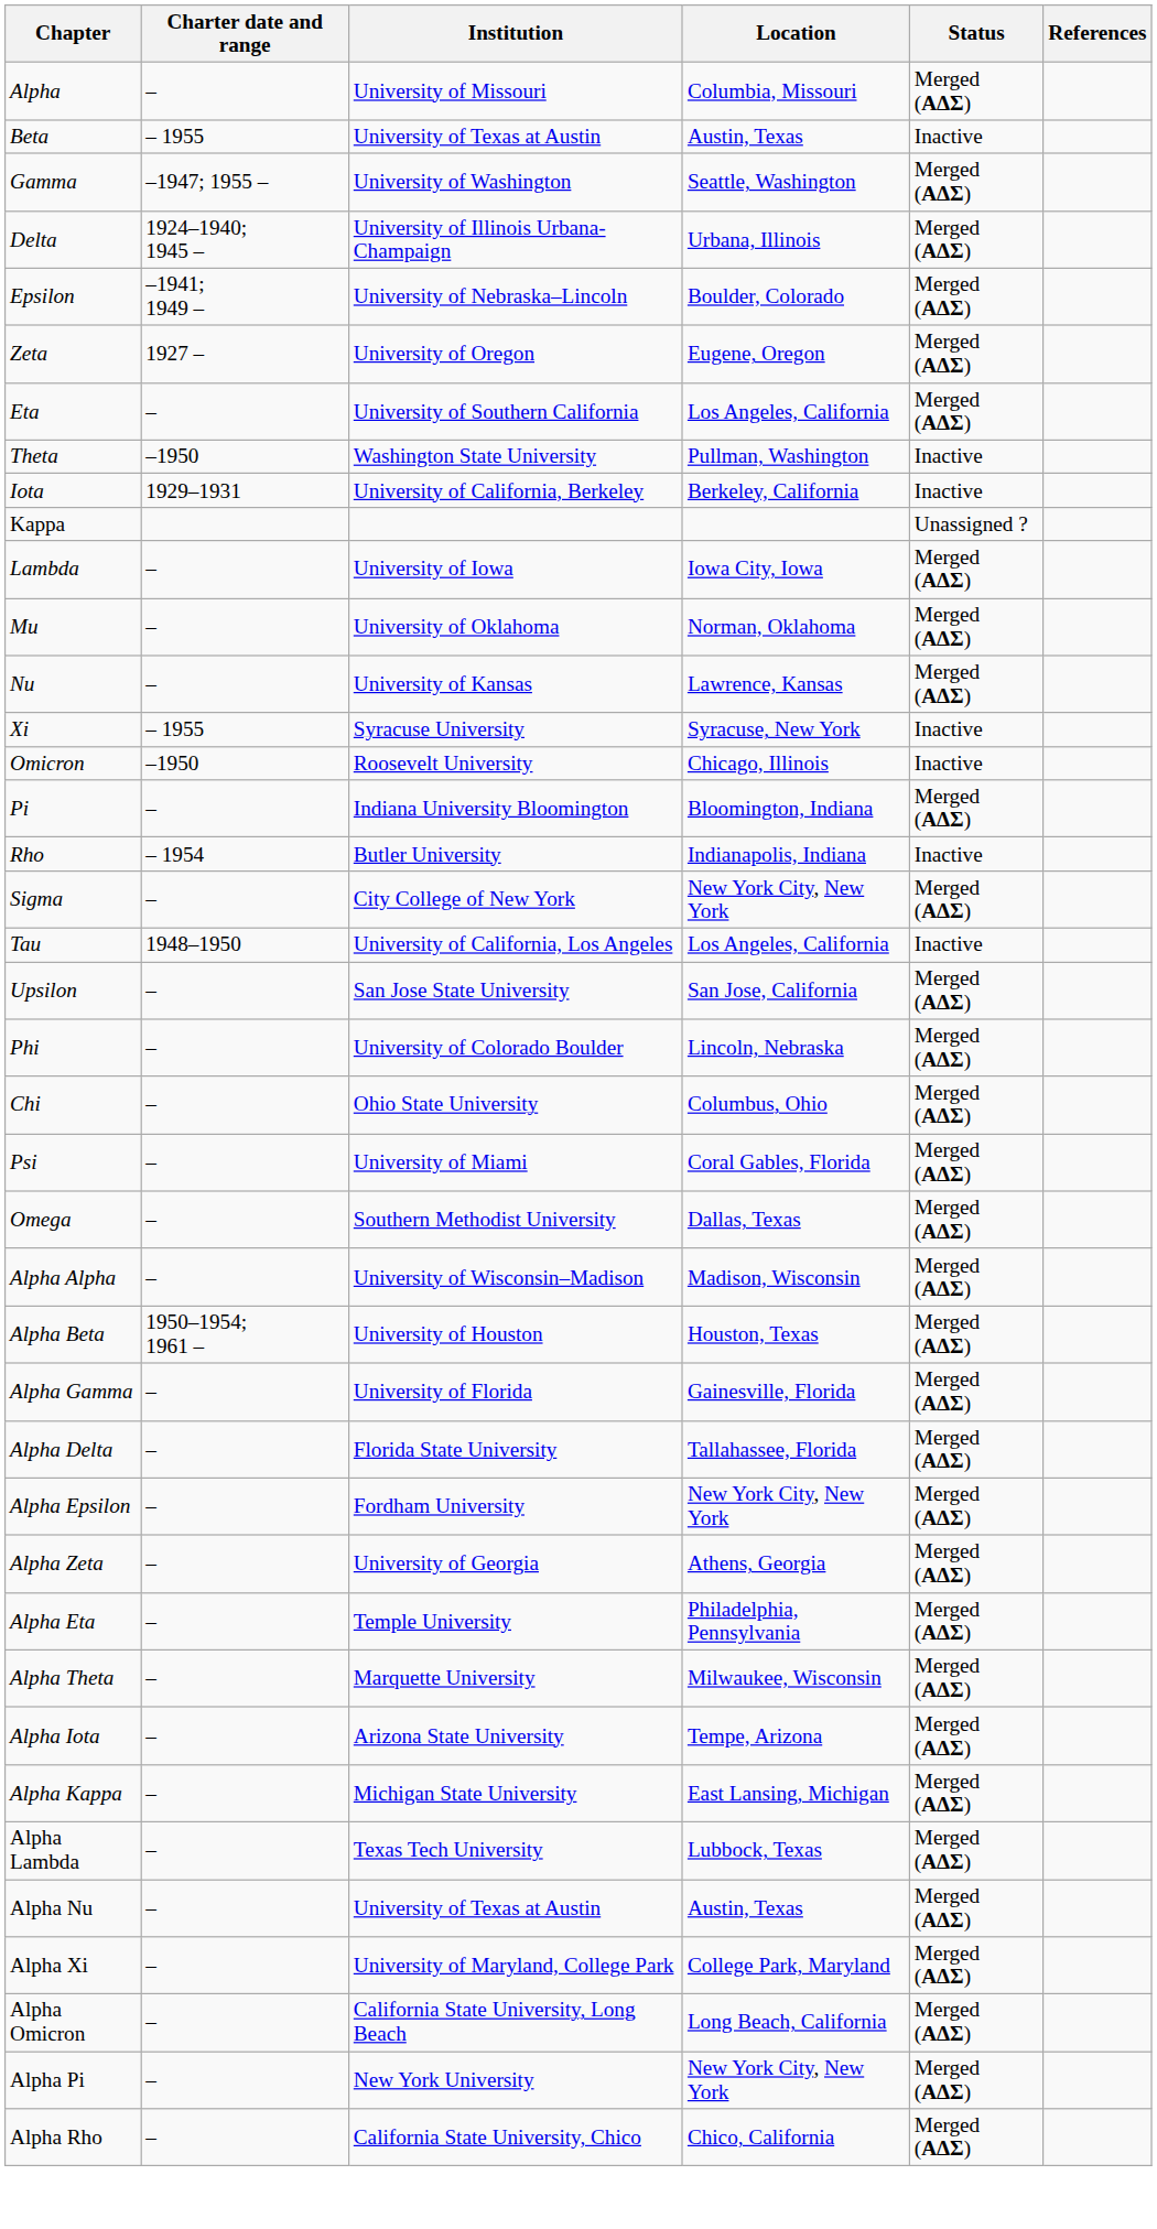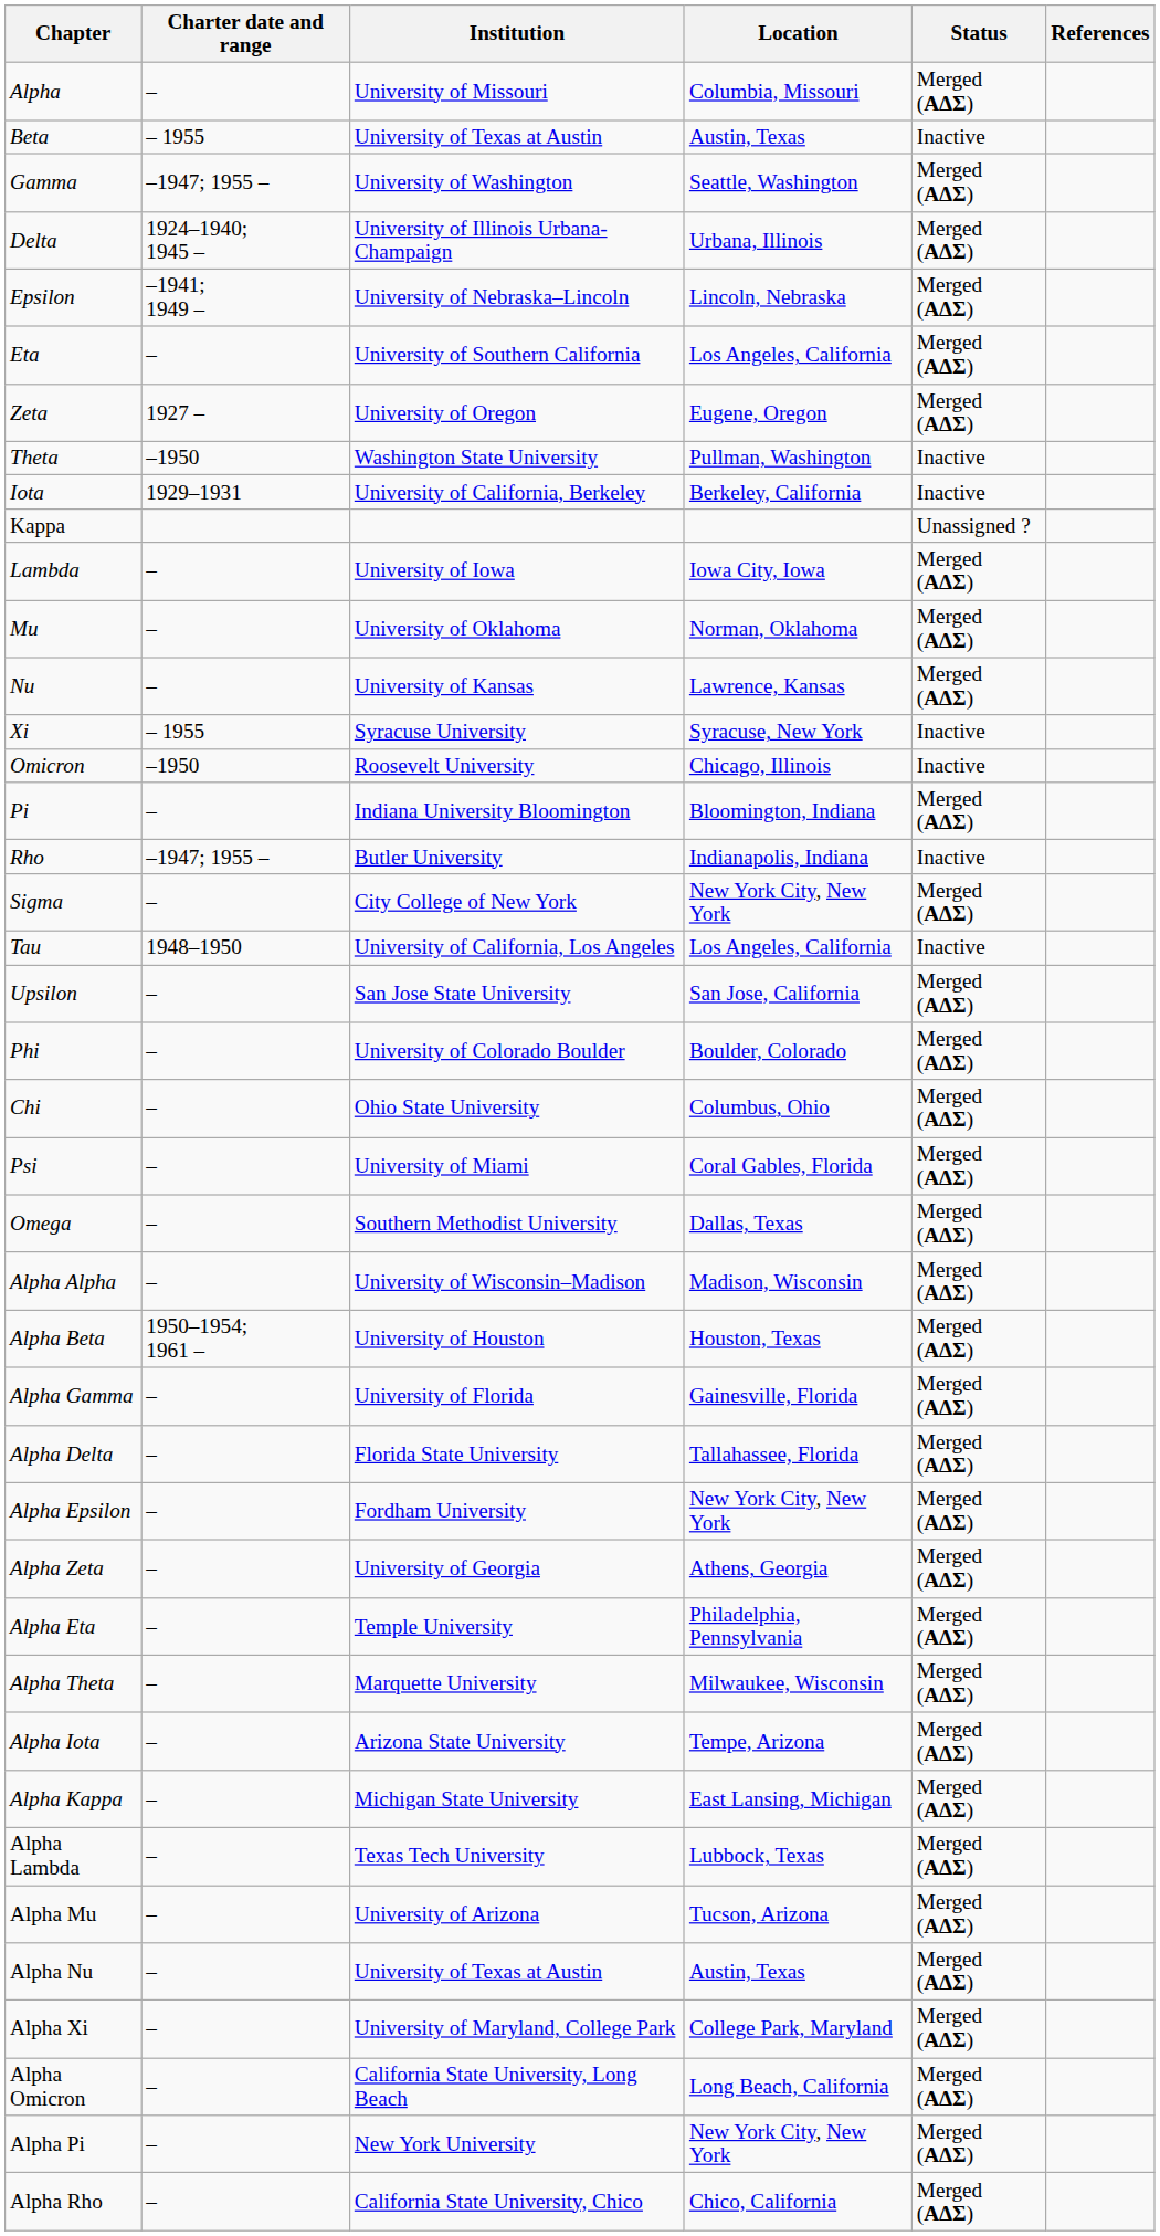 <table class="wikitable sortable">
 <tr>
 <th>Chapter</th>
 <th>Charter date and range</th>
 <th>Institution</th>
 <th>Location</th>
 <th>Status</th>
 <th>References</th>
 </tr>
 <tr>
 <td><em>Alpha</em></td>
 <td> – </td>
 <td><a href='#'>University of Missouri</a></td>
 <td><a href='#'>Columbia, Missouri</a></td>
 <td>Merged (<strong>ΑΔΣ</strong>)</td>
 <td></td>
 </tr>
 <tr>
 <td><em>Beta</em></td>
 <td>– 1955</td>
 <td><a href='#'>University of Texas at Austin</a></td>
 <td><a href='#'>Austin, Texas</a></td>
 <td>Inactive</td>
 <td></td>
 </tr>
 <tr>
 <td><em>Gamma</em></td>
 <td>–1947; 1955 – </td>
 <td><a href='#'>University of Washington</a></td>
 <td><a href='#'>Seattle, Washington</a></td>
 <td>Merged (<strong>ΑΔΣ</strong>)</td>
 <td></td>
 </tr>
 <tr>
 <td><em>Delta</em></td>
 <td>1924–1940;<br>1945 – </td>
 <td><a href='#'>University of Illinois Urbana-Champaign</a></td>
 <td><a href='#'>Urbana, Illinois</a></td>
 <td>Merged (<strong>ΑΔΣ</strong>)</td>
 <td></td>
 </tr>
 <tr>
 <td><em>Epsilon</em></td>
 <td>–1941;<br>1949 – </td>
 <td><a href='#'>University of Nebraska–Lincoln</a></td>
-<td><a href='#'>Boulder, Colorado</a></td>
+<td><a href='#'>Lincoln, Nebraska</a></td>
+<td>Merged (<strong>ΑΔΣ</strong>)</td>
+<td></td>
+</tr>
+<tr>
+<td><em>Eta</em></td>
+<td> – </td>
+<td><a href='#'>University of Southern California</a></td>
+<td><a href='#'>Los Angeles, California</a></td>
 <td>Merged (<strong>ΑΔΣ</strong>)</td>
 <td></td>
 </tr>
 <tr>
 <td><em>Zeta</em></td>
 <td>1927 – </td>
 <td><a href='#'>University of Oregon</a></td>
 <td><a href='#'>Eugene, Oregon</a></td>
-<td>Merged (<strong>ΑΔΣ</strong>)</td>
-<td></td>
-</tr>
-<tr>
-<td><em>Eta</em></td>
-<td> – </td>
-<td><a href='#'>University of Southern California</a></td>
-<td><a href='#'>Los Angeles, California</a></td>
 <td>Merged (<strong>ΑΔΣ</strong>)</td>
 <td></td>
 </tr>
 <tr>
 <td><em>Theta</em></td>
 <td>–1950</td>
 <td><a href='#'>Washington State University</a></td>
 <td><a href='#'>Pullman, Washington</a></td>
 <td>Inactive</td>
 <td></td>
 </tr>
 <tr>
 <td><em>Iota</em></td>
 <td>1929–1931</td>
 <td><a href='#'>University of California, Berkeley</a></td>
 <td><a href='#'>Berkeley, California</a></td>
 <td>Inactive</td>
 <td></td>
 </tr>
 <tr>
 <td>Kappa</td>
 <td></td>
 <td></td>
 <td></td>
 <td>Unassigned ?</td>
 <td></td>
 </tr>
 <tr>
 <td><em>Lambda</em></td>
 <td> – </td>
 <td><a href='#'>University of Iowa</a></td>
 <td><a href='#'>Iowa City, Iowa</a></td>
 <td>Merged (<strong>ΑΔΣ</strong>)</td>
 <td></td>
 </tr>
 <tr>
 <td><em>Mu</em></td>
 <td> – </td>
 <td><a href='#'>University of Oklahoma</a></td>
 <td><a href='#'>Norman, Oklahoma</a></td>
 <td>Merged (<strong>ΑΔΣ</strong>)</td>
 <td></td>
 </tr>
 <tr>
 <td><em>Nu</em></td>
 <td> – </td>
 <td><a href='#'>University of Kansas</a></td>
 <td><a href='#'>Lawrence, Kansas</a></td>
 <td>Merged (<strong>ΑΔΣ</strong>)</td>
 <td></td>
 </tr>
 <tr>
 <td><em>Xi</em></td>
 <td> – 1955</td>
 <td><a href='#'>Syracuse University</a></td>
 <td><a href='#'>Syracuse, New York</a></td>
 <td>Inactive</td>
 <td></td>
 </tr>
 <tr>
 <td><em>Omicron</em></td>
 <td>–1950</td>
 <td><a href='#'>Roosevelt University</a></td>
 <td><a href='#'>Chicago, Illinois</a></td>
 <td>Inactive</td>
 <td></td>
 </tr>
 <tr>
 <td><em>Pi</em></td>
 <td> – </td>
 <td><a href='#'>Indiana University Bloomington</a></td>
 <td><a href='#'>Bloomington, Indiana</a></td>
 <td>Merged (<strong>ΑΔΣ</strong>)</td>
 <td></td>
 </tr>
 <tr>
 <td><em>Rho</em></td>
-<td> – 1954</td>
+<td>–1947; 1955 – </td>
 <td><a href='#'>Butler University</a></td>
 <td><a href='#'>Indianapolis, Indiana</a></td>
 <td>Inactive</td>
 <td></td>
 </tr>
 <tr>
 <td><em>Sigma</em></td>
 <td> – </td>
 <td><a href='#'>City College of New York</a></td>
 <td><a href='#'>New York City</a>, <a href='#'>New York</a></td>
 <td>Merged (<strong>ΑΔΣ</strong>)</td>
 <td></td>
 </tr>
 <tr>
 <td><em>Tau</em></td>
 <td>1948–1950</td>
 <td><a href='#'>University of California, Los Angeles</a></td>
 <td><a href='#'>Los Angeles, California</a></td>
 <td>Inactive</td>
 <td></td>
 </tr>
 <tr>
 <td><em>Upsilon</em></td>
 <td> – </td>
 <td><a href='#'>San Jose State University</a></td>
 <td><a href='#'>San Jose, California</a></td>
 <td>Merged (<strong>ΑΔΣ</strong>)</td>
 <td></td>
 </tr>
 <tr>
 <td><em>Phi</em></td>
 <td> – </td>
 <td><a href='#'>University of Colorado Boulder</a></td>
-<td><a href='#'>Lincoln, Nebraska</a></td>
+<td><a href='#'>Boulder, Colorado</a></td>
 <td>Merged (<strong>ΑΔΣ</strong>)</td>
 <td></td>
 </tr>
 <tr>
 <td><em>Chi</em></td>
 <td> – </td>
 <td><a href='#'>Ohio State University</a></td>
 <td><a href='#'>Columbus, Ohio</a></td>
 <td>Merged (<strong>ΑΔΣ</strong>)</td>
 <td></td>
 </tr>
 <tr>
 <td><em>Psi</em></td>
 <td> – </td>
 <td><a href='#'>University of Miami</a></td>
 <td><a href='#'>Coral Gables, Florida</a></td>
 <td>Merged (<strong>ΑΔΣ</strong>)</td>
 <td></td>
 </tr>
 <tr>
 <td><em>Omega</em></td>
 <td> – </td>
 <td><a href='#'>Southern Methodist University</a></td>
 <td><a href='#'>Dallas, Texas</a></td>
 <td>Merged (<strong>ΑΔΣ</strong>)</td>
 <td></td>
 </tr>
 <tr>
 <td><em>Alpha Alpha</em></td>
 <td> – </td>
 <td><a href='#'>University of Wisconsin–Madison</a></td>
 <td><a href='#'>Madison, Wisconsin</a></td>
 <td>Merged (<strong>ΑΔΣ</strong>)</td>
 <td></td>
 </tr>
 <tr>
 <td><em>Alpha Beta</em></td>
 <td>1950–1954;<br>1961 – </td>
 <td><a href='#'>University of Houston</a></td>
 <td><a href='#'>Houston, Texas</a></td>
 <td>Merged (<strong>ΑΔΣ</strong>)</td>
 <td></td>
 </tr>
 <tr>
 <td><em>Alpha Gamma</em></td>
 <td> – </td>
 <td><a href='#'>University of Florida</a></td>
 <td><a href='#'>Gainesville, Florida</a></td>
 <td>Merged (<strong>ΑΔΣ</strong>)</td>
 <td></td>
 </tr>
 <tr>
 <td><em>Alpha Delta</em></td>
 <td> – </td>
 <td><a href='#'>Florida State University</a></td>
 <td><a href='#'>Tallahassee, Florida</a></td>
 <td>Merged (<strong>ΑΔΣ</strong>)</td>
 <td></td>
 </tr>
 <tr>
 <td><em>Alpha Epsilon</em></td>
 <td> – </td>
 <td><a href='#'>Fordham University</a></td>
 <td><a href='#'>New York City</a>, <a href='#'>New York</a></td>
 <td>Merged (<strong>ΑΔΣ</strong>)</td>
 <td></td>
 </tr>
 <tr>
 <td><em>Alpha Zeta</em></td>
 <td> – </td>
 <td><a href='#'>University of Georgia</a></td>
 <td><a href='#'>Athens, Georgia</a></td>
 <td>Merged (<strong>ΑΔΣ</strong>)</td>
 <td></td>
 </tr>
 <tr>
 <td><em>Alpha Eta</em></td>
 <td> – </td>
 <td><a href='#'>Temple University</a></td>
 <td><a href='#'>Philadelphia, Pennsylvania</a></td>
 <td>Merged (<strong>ΑΔΣ</strong>)</td>
 <td></td>
 </tr>
 <tr>
 <td><em>Alpha Theta</em></td>
 <td> – </td>
 <td><a href='#'>Marquette University</a></td>
 <td><a href='#'>Milwaukee, Wisconsin</a></td>
 <td>Merged (<strong>ΑΔΣ</strong>)</td>
 <td></td>
 </tr>
 <tr>
 <td><em>Alpha Iota</em></td>
 <td> – </td>
 <td><a href='#'>Arizona State University</a></td>
 <td><a href='#'>Tempe, Arizona</a></td>
 <td>Merged (<strong>ΑΔΣ</strong>)</td>
 <td></td>
 </tr>
 <tr>
 <td><em>Alpha Kappa</em></td>
 <td> – </td>
 <td><a href='#'>Michigan State University</a></td>
 <td><a href='#'>East Lansing, Michigan</a></td>
 <td>Merged (<strong>ΑΔΣ</strong>)</td>
 <td></td>
 </tr>
 <tr>
 <td>Alpha Lambda</td>
 <td> – </td>
 <td><a href='#'>Texas Tech University</a></td>
 <td><a href='#'>Lubbock, Texas</a></td>
 <td>Merged (<strong>ΑΔΣ</strong>)</td>
 <td></td>
 </tr>
 <tr>
+<td>Alpha Mu</td>
+<td> – </td>
+<td><a href='#'>University of Arizona</a></td>
+<td><a href='#'>Tucson, Arizona</a></td>
+<td>Merged (<strong>ΑΔΣ</strong>)</td>
+<td></td>
+</tr>
+<tr>
 <td>Alpha Nu</td>
 <td> – </td>
 <td><a href='#'>University of Texas at Austin</a></td>
 <td><a href='#'>Austin, Texas</a></td>
 <td>Merged (<strong>ΑΔΣ</strong>)</td>
 <td></td>
 </tr>
 <tr>
 <td>Alpha Xi</td>
 <td> – </td>
 <td><a href='#'>University of Maryland, College Park</a></td>
 <td><a href='#'>College Park, Maryland</a></td>
 <td>Merged (<strong>ΑΔΣ</strong>)</td>
 <td></td>
 </tr>
 <tr>
 <td>Alpha Omicron</td>
 <td> – </td>
 <td><a href='#'>California State University, Long Beach</a></td>
 <td><a href='#'>Long Beach, California</a></td>
 <td>Merged (<strong>ΑΔΣ</strong>)</td>
 <td></td>
 </tr>
 <tr>
 <td>Alpha Pi</td>
 <td> – </td>
 <td><a href='#'>New York University</a></td>
 <td><a href='#'>New York City</a>, <a href='#'>New York</a></td>
 <td>Merged (<strong>ΑΔΣ</strong>)</td>
 <td></td>
 </tr>
 <tr>
 <td>Alpha Rho</td>
 <td> – </td>
 <td><a href='#'>California State University, Chico</a></td>
 <td><a href='#'>Chico, California</a></td>
 <td>Merged (<strong>ΑΔΣ</strong>)</td>
 <td></td>
 </tr>
 </table>
